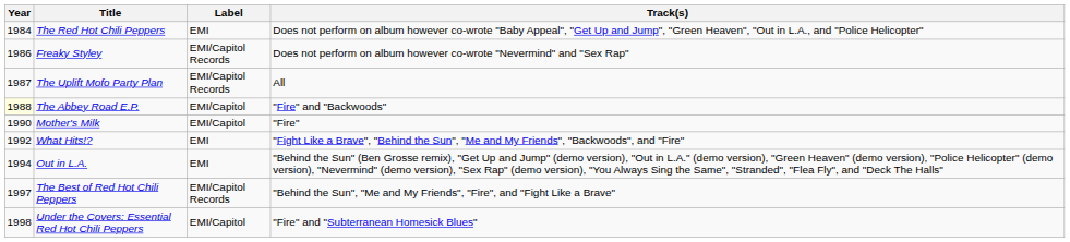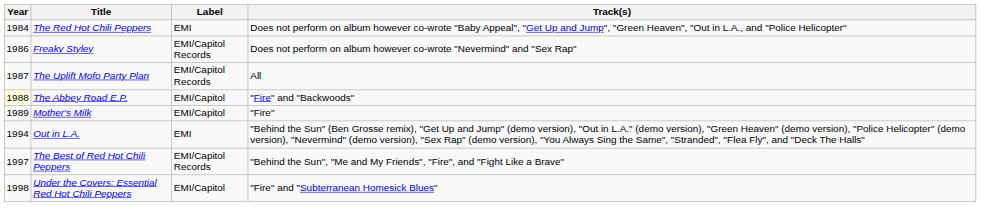 <table class="wikitable">
 <tr>
 <th><strong>Year</strong></th>
 <th><strong>Title</strong></th>
 <th><strong>Label</strong></th>
 <th><strong>Track(s)</strong></th>
 </tr>
 <tr>
 <td>1984</td>
 <td><em><a href='#'>The Red Hot Chili Peppers</a></em></td>
 <td>EMI</td>
 <td>Does not perform on album however co-wrote "Baby Appeal", "<a href='#'>Get Up and Jump</a>", "Green Heaven", "Out in L.A., and "Police Helicopter"</td>
 </tr>
 <tr>
 <td>1986</td>
 <td><em><a href='#'>Freaky Styley</a></em></td>
 <td>EMI/Capitol Records</td>
 <td>Does not perform on album however co-wrote "Nevermind" and "Sex Rap"</td>
 </tr>
 <tr>
 <td>1987</td>
 <td><em><a href='#'>The Uplift Mofo Party Plan</a></em></td>
 <td>EMI/Capitol Records</td>
 <td>All</td>
 </tr>
 <tr>
 <td style="background: lightyellow;">1988</td>
 <td><em><a href='#'>The Abbey Road E.P.</a></em></td>
 <td>EMI/Capitol</td>
 <td>"<a href='#'>Fire</a>" and "Backwoods"</td>
 </tr>
 <tr>
-<td>1990</td>
+<td>1989</td>
 <td><em><a href='#'>Mother's Milk</a></em></td>
 <td>EMI/Capitol</td>
 <td>"Fire"</td>
-</tr>
-<tr>
-<td>1992</td>
-<td><em><a href='#'>What Hits!?</a></em></td>
-<td>EMI</td>
-<td>"<a href='#'>Fight Like a Brave</a>", "<a href='#'>Behind the Sun</a>", "<a href='#'>Me and My Friends</a>", "Backwoods", and "Fire"</td>
 </tr>
 <tr>
 <td>1994</td>
 <td><em><a href='#'>Out in L.A.</a></em></td>
 <td>EMI</td>
 <td>"Behind the Sun" (Ben Grosse remix), "Get Up and Jump" (demo version), "Out in L.A." (demo version), "Green Heaven" (demo version), "Police Helicopter" (demo version), "Nevermind" (demo version), "Sex Rap" (demo version), "You Always Sing the Same", "Stranded", "Flea Fly", and "Deck The Halls"</td>
 </tr>
 <tr>
 <td>1997</td>
 <td><em><a href='#'>The Best of Red Hot Chili Peppers</a></em></td>
 <td>EMI/Capitol Records</td>
 <td>"Behind the Sun", "Me and My Friends", "Fire", and "Fight Like a Brave"</td>
 </tr>
 <tr>
 <td>1998</td>
 <td><em><a href='#'>Under the Covers: Essential Red Hot Chili Peppers</a></em></td>
 <td>EMI/Capitol</td>
 <td>"Fire" and "<a href='#'>Subterranean Homesick Blues</a>"</td>
 </tr>
 </table>
